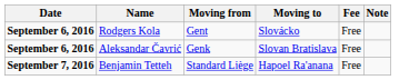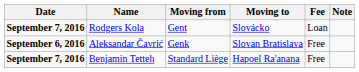 <table class="wikitable sortable">
 <tr>
 <th>Date</th>
 <th>Name</th>
 <th>Moving from</th>
 <th>Moving to</th>
 <th>Fee</th>
 <th>Note</th>
 </tr>
 <tr>
-<td><strong>September 6, 2016</strong></td>
+<td><strong>September 7, 2016</strong></td>
 <td> <a href='#'>Rodgers Kola</a></td>
 <td> <a href='#'>Gent</a></td>
 <td> <a href='#'>Slovácko</a></td>
-<td>Free </td>
+<td>Loan </td>
 <td></td>
 </tr>
 <tr>
 <td><strong>September 6, 2016</strong></td>
 <td> <a href='#'>Aleksandar Čavrić</a></td>
 <td> <a href='#'>Genk</a></td>
 <td> <a href='#'>Slovan Bratislava</a></td>
 <td>Free </td>
 <td align=center></td>
 </tr>
 <tr>
 <td><strong>September 7, 2016</strong></td>
 <td> <a href='#'>Benjamin Tetteh</a></td>
 <td> <a href='#'>Standard Liège</a></td>
 <td> <a href='#'>Hapoel Ra'anana</a></td>
 <td>Free </td>
 <td></td>
 </tr>
 </table>
